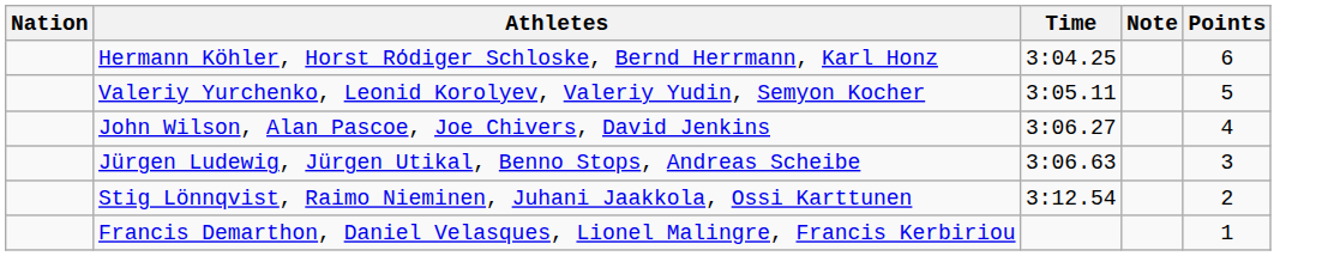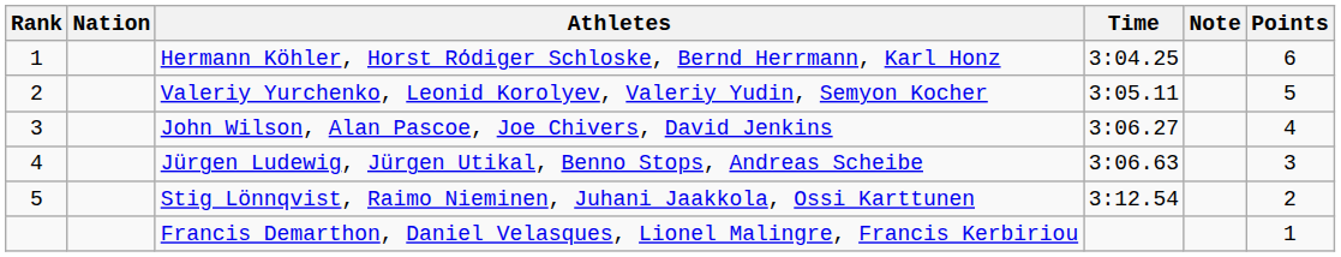 <table class="wikitable sortable" style="text-align:center">
 <tr>
+<th>Rank</th>
 <th>Nation</th>
 <th>Athletes</th>
 <th>Time</th>
 <th>Note</th>
 <th>Points</th>
 </tr>
 <tr>
+<td>1</td>
 <td align=left></td>
 <td align=left><a href='#'>Hermann Köhler</a>, <a href='#'>Horst Rόdiger Schloske</a>, <a href='#'>Bernd Herrmann</a>, <a href='#'>Karl Honz</a></td>
 <td>3:04.25</td>
 <td></td>
 <td>6</td>
 </tr>
 <tr>
+<td>2</td>
 <td align=left></td>
 <td align=left><a href='#'>Valeriy Yurchenko</a>, <a href='#'>Leonid Korolyev</a>, <a href='#'>Valeriy Yudin</a>, <a href='#'>Semyon Kocher</a></td>
 <td>3:05.11</td>
 <td></td>
 <td>5</td>
 </tr>
 <tr>
+<td>3</td>
 <td align=left></td>
 <td align=left><a href='#'>John Wilson</a>, <a href='#'>Alan Pascoe</a>, <a href='#'>Joe Chivers</a>, <a href='#'>David Jenkins</a></td>
 <td>3:06.27</td>
 <td></td>
 <td>4</td>
 </tr>
 <tr>
+<td>4</td>
 <td align=left></td>
 <td align=left><a href='#'>Jürgen Ludewig</a>, <a href='#'>Jürgen Utikal</a>, <a href='#'>Benno Stops</a>, <a href='#'>Andreas Scheibe</a></td>
 <td>3:06.63</td>
 <td></td>
 <td>3</td>
 </tr>
 <tr>
+<td>5</td>
 <td align=left></td>
 <td align=left><a href='#'>Stig Lönnqvist</a>, <a href='#'>Raimo Nieminen</a>, <a href='#'>Juhani Jaakkola</a>, <a href='#'>Ossi Karttunen</a></td>
 <td>3:12.54</td>
 <td></td>
 <td>2</td>
 </tr>
 <tr>
+<td></td>
 <td align=left></td>
 <td align=left><a href='#'>Francis Demarthon</a>, <a href='#'>Daniel Velasques</a>, <a href='#'>Lionel Malingre</a>, <a href='#'>Francis Kerbiriou</a></td>
 <td></td>
 <td></td>
 <td>1</td>
 </tr>
 </table>
